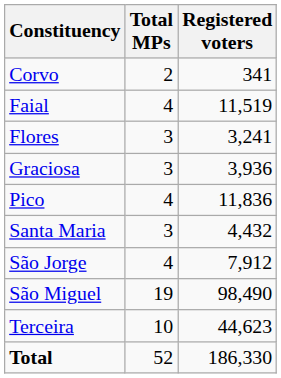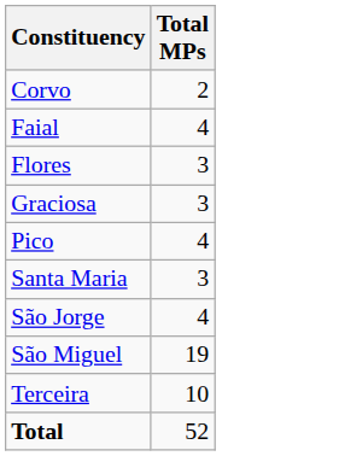 <table class="wikitable sortable" style="text-align:right">
 <tr>
 <th>Constituency</th>
 <th>Total <br>MPs</th>
-<th>Registered<br>voters</th>
 </tr>
 <tr>
 <td align="left"><a href='#'>Corvo</a></td>
 <td>2</td>
-<td>341</td>
 </tr>
 <tr>
 <td align="left"><a href='#'>Faial</a></td>
 <td>4</td>
-<td>11,519</td>
 </tr>
 <tr>
 <td align="left"><a href='#'>Flores</a></td>
 <td>3</td>
-<td>3,241</td>
 </tr>
 <tr>
 <td align="left"><a href='#'>Graciosa</a></td>
 <td>3</td>
-<td>3,936</td>
 </tr>
 <tr>
 <td align="left"><a href='#'>Pico</a></td>
 <td>4</td>
-<td>11,836</td>
 </tr>
 <tr>
 <td align="left"><a href='#'>Santa Maria</a></td>
 <td>3</td>
-<td>4,432</td>
 </tr>
 <tr>
 <td align="left"><a href='#'>São Jorge</a></td>
 <td>4</td>
-<td>7,912</td>
 </tr>
 <tr>
 <td align="left"><a href='#'>São Miguel</a></td>
 <td>19</td>
-<td>98,490</td>
 </tr>
 <tr>
 <td align="left"><a href='#'>Terceira</a></td>
 <td>10</td>
-<td>44,623</td>
 </tr>
 <tr>
 <td align="left"><strong>Total</strong></td>
 <td>52</td>
-<td>186,330</td>
 </tr>
 </table>
